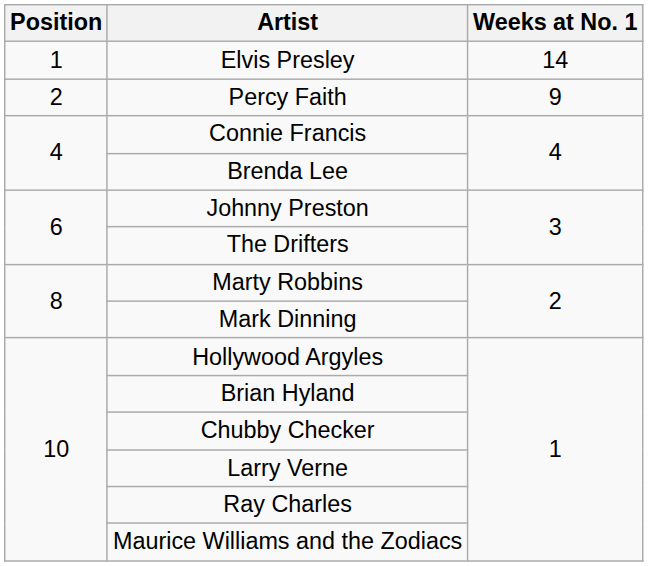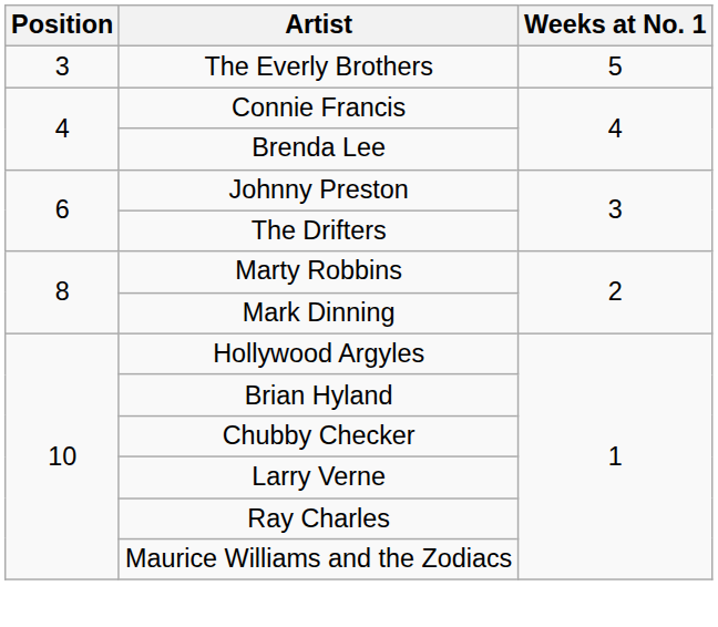 <table class="wikitable plainrowheaders" style="text-align:center;">
 <tr>
 <th>Position</th>
 <th>Artist</th>
 <th>Weeks at No. 1</th>
 </tr>
 <tr>
-<td>1</td>
-<td>Elvis Presley</td>
-<td>14</td>
-</tr>
-<tr>
-<td>2</td>
-<td>Percy Faith</td>
-<td>9</td>
+<td>3</td>
+<td>The Everly Brothers</td>
+<td>5</td>
 </tr>
 <tr>
 <td rowspan=2>4</td>
 <td>Connie Francis</td>
 <td rowspan=2>4</td>
 </tr>
 <tr>
 <td>Brenda Lee</td>
 </tr>
 <tr>
 <td rowspan=2>6</td>
 <td>Johnny Preston</td>
 <td rowspan=2>3</td>
 </tr>
 <tr>
 <td>The Drifters</td>
 </tr>
 <tr>
 <td rowspan=2>8</td>
 <td>Marty Robbins</td>
 <td rowspan=2>2</td>
 </tr>
 <tr>
 <td>Mark Dinning</td>
 </tr>
 <tr>
 <td rowspan=6>10</td>
 <td>Hollywood Argyles</td>
 <td rowspan=6>1</td>
 </tr>
 <tr>
 <td>Brian Hyland</td>
 </tr>
 <tr>
 <td>Chubby Checker</td>
 </tr>
 <tr>
 <td>Larry Verne</td>
 </tr>
 <tr>
 <td>Ray Charles</td>
 </tr>
 <tr>
 <td>Maurice Williams and the Zodiacs</td>
 </tr>
 </table>
